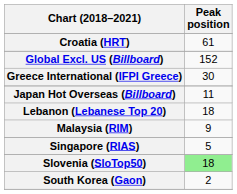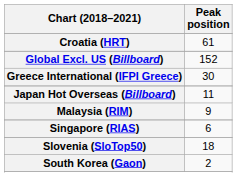 <table class="wikitable sortable plainrowheaders" style="text-align:center">
 <tr>
 <th scope="col">Chart (2018–2021)</th>
 <th scope="col">Peak<br>position</th>
 </tr>
 <tr>
 </tr>
 <tr>
 </tr>
 <tr>
 </tr>
 <tr>
 </tr>
 <tr>
 <th scope="row">Croatia (<a href='#'>HRT</a>)</th>
 <td>61</td>
 </tr>
 <tr>
 </tr>
 <tr>
 </tr>
 <tr>
 </tr>
 <tr>
 </tr>
 <tr>
 <th scope="row"><a href='#'>Global Excl. US</a> (<em><a href='#'>Billboard</a></em>)</th>
 <td>152</td>
 </tr>
 <tr>
 <th scope="row">Greece International (<a href='#'>IFPI Greece</a>)</th>
 <td>30</td>
 </tr>
 <tr>
 </tr>
 <tr>
 </tr>
 <tr>
 </tr>
 <tr>
 <th scope="row">Japan Hot Overseas (<em><a href='#'>Billboard</a></em>)</th>
 <td>11</td>
 </tr>
 <tr>
-<th scope="row">Lebanon (<a href='#'>Lebanese Top 20</a>)</th>
-<td>18</td>
-</tr>
-<tr>
 <th scope="row">Malaysia (<a href='#'>RIM</a>)</th>
 <td>9</td>
 </tr>
 <tr>
 </tr>
 <tr>
 </tr>
 <tr>
 </tr>
 <tr>
 </tr>
 <tr>
 </tr>
 <tr>
 </tr>
 <tr>
 <th scope="row">Singapore (<a href='#'>RIAS</a>)</th>
-<td>5</td>
+<td>6</td>
 </tr>
 <tr>
 </tr>
 <tr>
 <th scope="row">Slovenia (<a href='#'>SloTop50</a>)</th>
-<td style="background: lightgreen;">18</td>
+<td>18</td>
 </tr>
 <tr>
 <th scope="row">South Korea (<a href='#'>Gaon</a>)</th>
 <td>2</td>
 </tr>
 <tr>
 </tr>
 <tr>
 </tr>
 <tr>
 </tr>
 <tr>
 </tr>
 <tr>
 </tr>
 <tr>
 </tr>
 </table>
